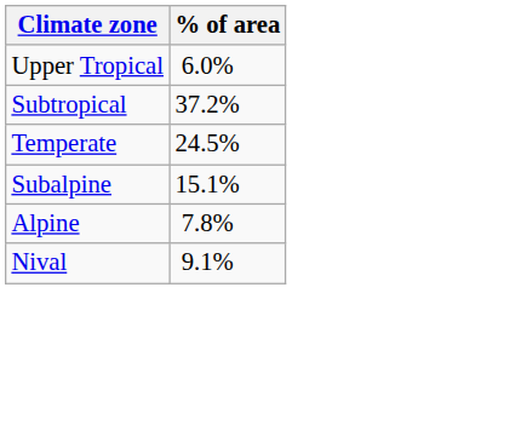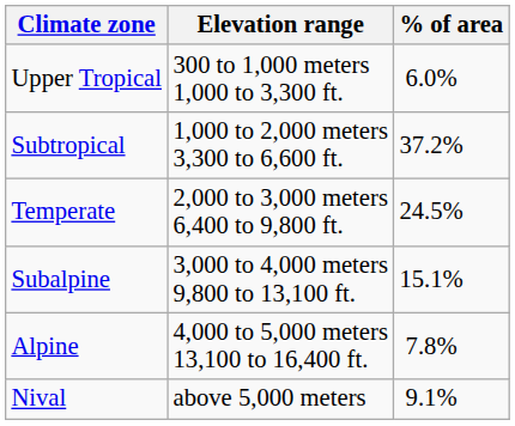 <table class="wikitable">
 <tr>
 <th><a href='#'>Climate zone</a></th>
+<th>Elevation range</th>
 <th>% of area</th>
 </tr>
 <tr>
 <td>Upper <a href='#'>Tropical</a></td>
+<td>300 to 1,000 meters<br>1,000 to 3,300 ft.</td>
 <td> 6.0%</td>
 </tr>
 <tr>
 <td><a href='#'>Subtropical</a></td>
+<td>1,000 to 2,000 meters<br>3,300 to 6,600 ft.</td>
 <td>37.2%</td>
 </tr>
 <tr>
 <td><a href='#'>Temperate</a></td>
+<td>2,000 to 3,000 meters<br>6,400 to 9,800 ft.</td>
 <td>24.5%</td>
 </tr>
 <tr>
 <td><a href='#'>Subalpine</a></td>
+<td>3,000 to 4,000 meters<br>9,800 to 13,100 ft.</td>
 <td>15.1%</td>
 </tr>
 <tr>
 <td><a href='#'>Alpine</a></td>
+<td>4,000 to 5,000 meters<br>13,100 to 16,400 ft.</td>
 <td> 7.8%</td>
 </tr>
 <tr>
 <td><a href='#'>Nival</a></td>
+<td>above 5,000 meters</td>
 <td> 9.1%</td>
 </tr>
 </table>
